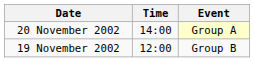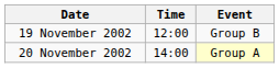 <table class = "wikitable" style="text-align:center;">
 <tr>
 <th width=150>Date</th>
 <th width=50>Time</th>
 <th width=80>Event</th>
 </tr>
 <tr>
+<td>19 November 2002</td>
+<td>12:00</td>
+<td>Group B</td>
+</tr>
+<tr>
 <td>20 November 2002</td>
 <td>14:00</td>
 <td bgcolor=ffffcc>Group A</td>
 </tr>
-<tr>
-<td>19 November 2002</td>
-<td>12:00</td>
-<td>Group B</td>
-</tr>
 </table>
